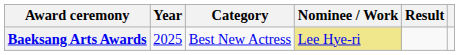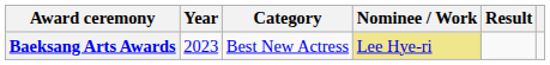 <table class="wikitable plainrowheaders sortable">
 <tr>
 <th scope="col">Award ceremony</th>
 <th scope="col">Year</th>
 <th scope="col">Category </th>
 <th scope="col">Nominee / Work </th>
 <th scope="col">Result</th>
 <th scope="col" class="unsortable"></th>
 </tr>
 <tr>
 <th scope="row"><a href='#'>Baeksang Arts Awards</a></th>
-<td style="text-align:center"><a href='#'>2025</a></td>
+<td style="text-align:center"><a href='#'>2023</a></td>
 <td><a href='#'>Best New Actress</a></td>
 <td style="background: khaki;"><a href='#'>Lee Hye-ri</a></td>
 <td></td>
 <td style="text-align:center"></td>
 </tr>
 </table>
